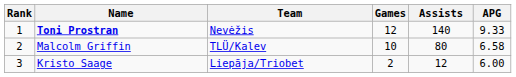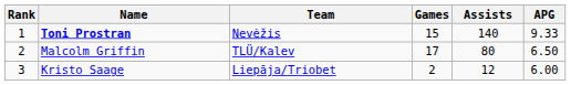 <table class="wikitable sortable" style="text-align: center;">
 <tr>
 <th>Rank</th>
 <th width=210>Name</th>
 <th width=200>Team</th>
 <th>Games</th>
 <th width=75>Assists</th>
 <th width=40>APG</th>
 </tr>
 <tr>
 <td>1</td>
 <td align=left> <strong><a href='#'>Toni Prostran</a></strong></td>
 <td align=left> <a href='#'>Nevėžis</a></td>
-<td>12</td>
+<td>15</td>
 <td>140</td>
 <td>9.33</td>
 </tr>
 <tr>
 <td>2</td>
 <td align=left> <a href='#'>Malcolm Griffin</a></td>
 <td align=left> <a href='#'>TLÜ/Kalev</a></td>
-<td>10</td>
+<td>17</td>
 <td>80</td>
-<td>6.58</td>
+<td>6.50</td>
 </tr>
 <tr>
 <td>3</td>
 <td align=left> <a href='#'>Kristo Saage</a></td>
 <td align=left> <a href='#'>Liepāja/Triobet</a></td>
 <td>2</td>
 <td>12</td>
 <td>6.00</td>
 </tr>
 </table>
